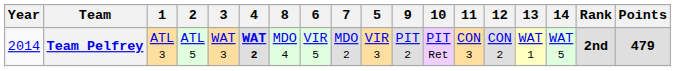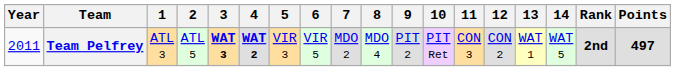 <table class="wikitable" style="text-align:center; font-size:90%">
 <tr>
 <th>Year</th>
 <th>Team</th>
 <th>1</th>
 <th>2</th>
 <th>3</th>
 <th>4</th>
-<th>8</th>
+<th>5</th>
 <th>6</th>
 <th>7</th>
-<th>5</th>
+<th>8</th>
 <th>9</th>
 <th>10</th>
 <th>11</th>
 <th>12</th>
 <th>13</th>
 <th>14</th>
 <th>Rank</th>
 <th>Points</th>
 </tr>
 <tr>
-<td><a href='#'>2014</a></td>
+<td><a href='#'>2011</a></td>
 <th><a href='#'>Team Pelfrey</a></th>
 <td style="background:#FFDF9F;"><a href='#'>ATL</a><br><small>3</small></td>
 <td style="background:#DFFFDF;"><a href='#'>ATL</a><br><small>5</small></td>
-<td style="background:#FFDF9F;"><a href='#'>WAT</a><br><small>3</small></td>
+<td style="background:#FFDF9F;"><strong><a href='#'>WAT</a><br><small>3</small></strong></td>
 <td style="background:#DFDFDF;"><strong><a href='#'>WAT</a><br><small>2</small></strong></td>
-<td style="background:#DFFFDF;"><a href='#'>MDO</a><br><small>4</small></td>
+<td style="background:#FFDF9F;"><a href='#'>VIR</a><br><small>3</small></td>
 <td style="background:#DFFFDF;"><a href='#'>VIR</a><br><small>5</small></td>
 <td style="background:#DFDFDF;"><a href='#'>MDO</a><br><small>2</small></td>
-<td style="background:#FFDF9F;"><a href='#'>VIR</a><br><small>3</small></td>
+<td style="background:#DFFFDF;"><a href='#'>MDO</a><br><small>4</small></td>
 <td style="background:#DFDFDF;"><a href='#'>PIT</a><br><small>2</small></td>
 <td bgcolor=efcfff><a href='#'>PIT</a><br><small>Ret</small></td>
 <td style="background:#FFDF9F;"><a href='#'>CON</a><br><small>3</small></td>
 <td style="background:#DFDFDF;"><a href='#'>CON</a><br><small>2</small></td>
 <td style="background:#FFFFBF;"><a href='#'>WAT</a><br><small>1</small></td>
 <td style="background:#DFFFDF;"><a href='#'>WAT</a><br><small>5</small></td>
 <td style="background:#DFDFDF;"><strong>2nd</strong></td>
-<td style="background:#DFDFDF;"><strong>479</strong></td>
+<td style="background:#DFDFDF;"><strong>497</strong></td>
 </tr>
 </table>
